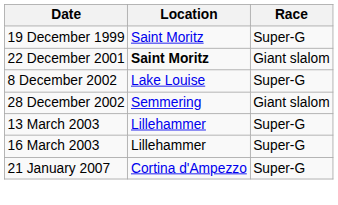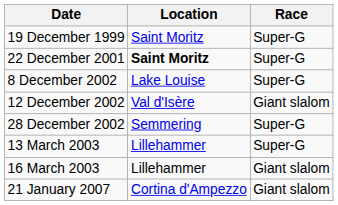 <table class="wikitable">
 <tr>
 <th>Date</th>
 <th>Location</th>
 <th>Race</th>
 </tr>
 <tr>
 <td>19 December 1999</td>
 <td> <a href='#'>Saint Moritz</a></td>
 <td>Super-G</td>
 </tr>
 <tr>
 <td>22 December 2001</td>
 <td><strong> Saint Moritz</strong></td>
-<td>Giant slalom</td>
+<td>Super-G</td>
 </tr>
 <tr>
 <td>8 December 2002</td>
 <td> <a href='#'>Lake Louise</a></td>
 <td>Super-G</td>
 </tr>
 <tr>
+<td>12 December 2002</td>
+<td> <a href='#'>Val d'Isère</a></td>
+<td>Giant slalom</td>
+</tr>
+<tr>
 <td>28 December 2002</td>
 <td> <a href='#'>Semmering</a></td>
-<td>Giant slalom</td>
+<td>Super-G</td>
 </tr>
 <tr>
 <td>13 March 2003</td>
 <td> <a href='#'>Lillehammer</a></td>
 <td>Super-G</td>
 </tr>
 <tr>
 <td>16 March 2003</td>
 <td> Lillehammer</td>
-<td>Super-G</td>
+<td>Giant slalom</td>
 </tr>
 <tr>
 <td>21 January 2007</td>
 <td> <a href='#'>Cortina d'Ampezzo</a></td>
-<td>Super-G</td>
+<td>Giant slalom</td>
 </tr>
 </table>
